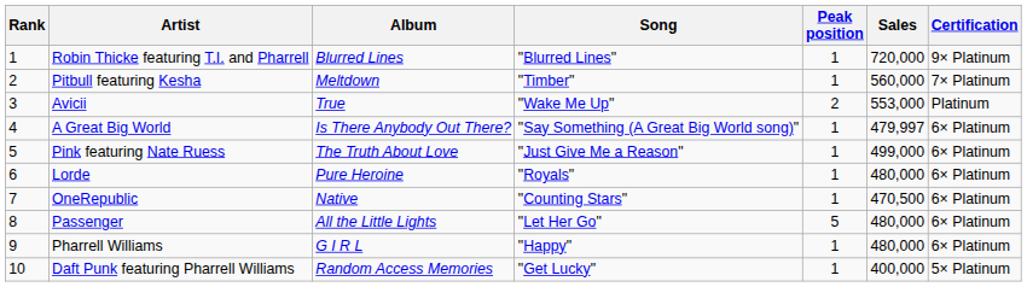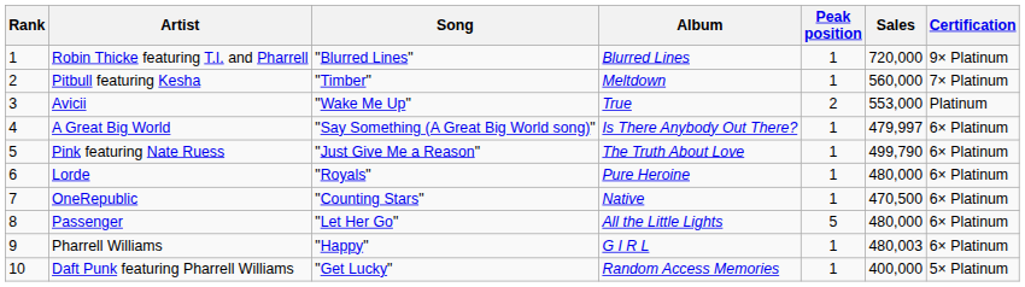 <table class="wikitable sortable">
 <tr>
 <th>Rank</th>
 <th>Artist</th>
+<th>Song</th>
 <th>Album</th>
-<th>Song</th>
 <th><a href='#'>Peak<br>position</a></th>
 <th>Sales</th>
 <th><a href='#'>Certification</a></th>
 </tr>
 <tr>
 <td>1</td>
 <td><a href='#'>Robin Thicke</a> featuring <a href='#'>T.I.</a> and <a href='#'>Pharrell</a></td>
+<td>"<a href='#'>Blurred Lines</a>"</td>
 <td><em><a href='#'>Blurred Lines</a></em></td>
-<td>"<a href='#'>Blurred Lines</a>"</td>
 <td align="center">1</td>
 <td>720,000</td>
 <td>9× Platinum</td>
 </tr>
 <tr>
 <td>2</td>
 <td><a href='#'>Pitbull</a> featuring <a href='#'>Kesha</a></td>
+<td>"<a href='#'>Timber</a>"</td>
 <td><em><a href='#'>Meltdown</a></em></td>
-<td>"<a href='#'>Timber</a>"</td>
 <td align="center">1</td>
 <td>560,000</td>
 <td>7× Platinum</td>
 </tr>
 <tr>
 <td>3</td>
 <td><a href='#'>Avicii</a></td>
+<td>"<a href='#'>Wake Me Up</a>"</td>
 <td><em><a href='#'>True</a></em></td>
-<td>"<a href='#'>Wake Me Up</a>"</td>
 <td align="center">2</td>
 <td>553,000</td>
 <td>Platinum</td>
 </tr>
 <tr>
 <td>4</td>
 <td><a href='#'>A Great Big World</a></td>
+<td>"<a href='#'>Say Something (A Great Big World song)</a>"</td>
 <td><em><a href='#'>Is There Anybody Out There?</a></em></td>
-<td>"<a href='#'>Say Something (A Great Big World song)</a>"</td>
 <td align="center">1</td>
 <td>479,997</td>
 <td>6× Platinum</td>
 </tr>
 <tr>
 <td>5</td>
 <td><a href='#'>Pink</a> featuring <a href='#'>Nate Ruess</a></td>
+<td>"<a href='#'>Just Give Me a Reason</a>"</td>
 <td><em><a href='#'>The Truth About Love</a></em></td>
-<td>"<a href='#'>Just Give Me a Reason</a>"</td>
 <td align="center">1</td>
-<td>499,000</td>
+<td>499,790</td>
 <td>6× Platinum</td>
 </tr>
 <tr>
 <td>6</td>
 <td><a href='#'>Lorde</a></td>
+<td>"<a href='#'>Royals</a>"</td>
 <td><em><a href='#'>Pure Heroine</a></em></td>
-<td>"<a href='#'>Royals</a>"</td>
 <td align="center">1</td>
 <td>480,000</td>
 <td>6× Platinum</td>
 </tr>
 <tr>
 <td>7</td>
 <td><a href='#'>OneRepublic</a></td>
+<td>"<a href='#'>Counting Stars</a>"</td>
 <td><em><a href='#'>Native</a></em></td>
-<td>"<a href='#'>Counting Stars</a>"</td>
 <td align="center">1</td>
 <td>470,500</td>
 <td>6× Platinum</td>
 </tr>
 <tr>
 <td>8</td>
 <td><a href='#'>Passenger</a></td>
+<td>"<a href='#'>Let Her Go</a>"</td>
 <td><em><a href='#'>All the Little Lights</a></em></td>
-<td>"<a href='#'>Let Her Go</a>"</td>
 <td align="center">5</td>
 <td>480,000</td>
 <td>6× Platinum</td>
 </tr>
 <tr>
 <td>9</td>
 <td>Pharrell Williams</td>
+<td>"<a href='#'>Happy</a>"</td>
 <td><a href='#'><em>G I R L</em></a></td>
-<td>"<a href='#'>Happy</a>"</td>
 <td align="center">1</td>
-<td>480,000</td>
+<td>480,003</td>
 <td>6× Platinum</td>
 </tr>
 <tr>
 <td>10</td>
 <td><a href='#'>Daft Punk</a> featuring Pharrell Williams</td>
+<td>"<a href='#'>Get Lucky</a>"</td>
 <td><em><a href='#'>Random Access Memories</a></em></td>
-<td>"<a href='#'>Get Lucky</a>"</td>
 <td align="center">1</td>
 <td>400,000</td>
 <td>5× Platinum</td>
 </tr>
 </table>
